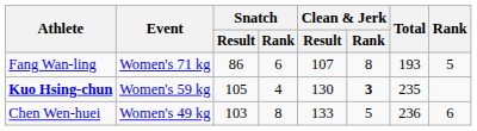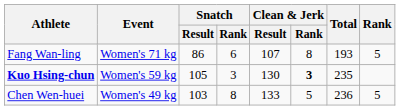 <table class="wikitable" style="font-size:90%; text-align:center">
 <tr>
 <th rowspan="2">Athlete</th>
 <th rowspan="2">Event</th>
 <th colspan="2">Snatch</th>
 <th colspan="2">Clean & Jerk</th>
 <th rowspan="2">Total</th>
 <th rowspan="2">Rank</th>
 </tr>
 <tr style="font-size:95%">
 <th>Result</th>
 <th>Rank</th>
 <th>Result</th>
 <th>Rank</th>
 </tr>
 <tr>
 <td align="left"><a href='#'>Fang Wan-ling</a></td>
 <td align="left"><a href='#'>Women's 71 kg</a></td>
 <td>86</td>
 <td>6</td>
 <td>107</td>
 <td>8</td>
 <td>193</td>
 <td>5</td>
 </tr>
 <tr>
 <td align="left"><strong><a href='#'>Kuo Hsing-chun</a></strong></td>
 <td align="left"><a href='#'>Women's 59 kg</a></td>
 <td>105</td>
-<td>4</td>
+<td>3</td>
 <td>130</td>
 <td><strong>3</strong></td>
 <td>235</td>
 <td></td>
 </tr>
 <tr>
 <td align="left"><a href='#'>Chen Wen-huei</a></td>
 <td align="left"><a href='#'>Women's 49 kg</a></td>
 <td>103</td>
 <td>8</td>
 <td>133</td>
 <td>5</td>
 <td>236</td>
-<td>6</td>
+<td>5</td>
 </tr>
 </table>
